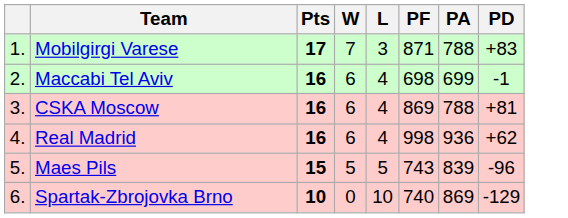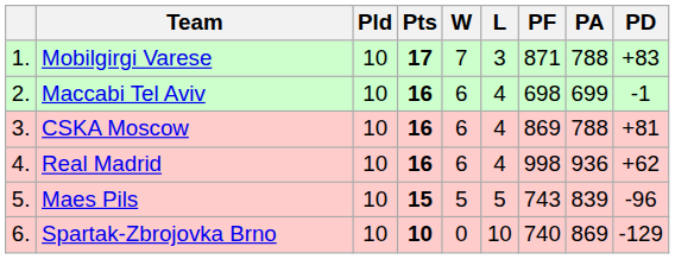 <table class="wikitable" style="text-align:center">
 <tr>
 <th width=15></th>
 <th width=220>Team</th>
+<th width=20>Pld</th>
 <th width=20>Pts</th>
 <th width=20>W</th>
 <th width=20>L</th>
 <th width=20>PF</th>
 <th width=20>PA</th>
 <th width=20>PD</th>
 </tr>
 <tr style="background: #ccffcc;">
 <td>1.</td>
 <td align=left> <a href='#'>Mobilgirgi Varese</a></td>
+<td>10</td>
 <td><strong>17</strong></td>
 <td>7</td>
 <td>3</td>
 <td>871</td>
 <td>788</td>
 <td>+83</td>
 </tr>
 <tr style="background: #ccffcc;">
 <td>2.</td>
 <td align=left> <a href='#'>Maccabi Tel Aviv</a></td>
+<td>10</td>
 <td><strong>16</strong></td>
 <td>6</td>
 <td>4</td>
 <td>698</td>
 <td>699</td>
 <td>-1</td>
 </tr>
 <tr style="background: #ffcccc;">
 <td>3.</td>
 <td align=left> <a href='#'>CSKA Moscow</a></td>
+<td>10</td>
 <td><strong>16</strong></td>
 <td>6</td>
 <td>4</td>
 <td>869</td>
 <td>788</td>
 <td>+81</td>
 </tr>
 <tr style="background: #ffcccc;">
 <td>4.</td>
 <td align=left> <a href='#'>Real Madrid</a></td>
+<td>10</td>
 <td><strong>16</strong></td>
 <td>6</td>
 <td>4</td>
 <td>998</td>
 <td>936</td>
 <td>+62</td>
 </tr>
 <tr style="background: #ffcccc;">
 <td>5.</td>
 <td align=left> <a href='#'>Maes Pils</a></td>
+<td>10</td>
 <td><strong>15</strong></td>
 <td>5</td>
 <td>5</td>
 <td>743</td>
 <td>839</td>
 <td>-96</td>
 </tr>
 <tr style="background: #ffcccc;">
 <td>6.</td>
 <td align=left> <a href='#'>Spartak-Zbrojovka Brno</a></td>
+<td>10</td>
 <td><strong>10</strong></td>
 <td>0</td>
 <td>10</td>
 <td>740</td>
 <td>869</td>
 <td>-129</td>
 </tr>
 </table>
